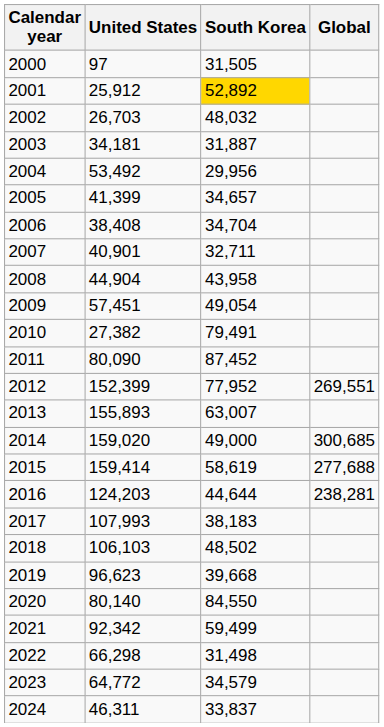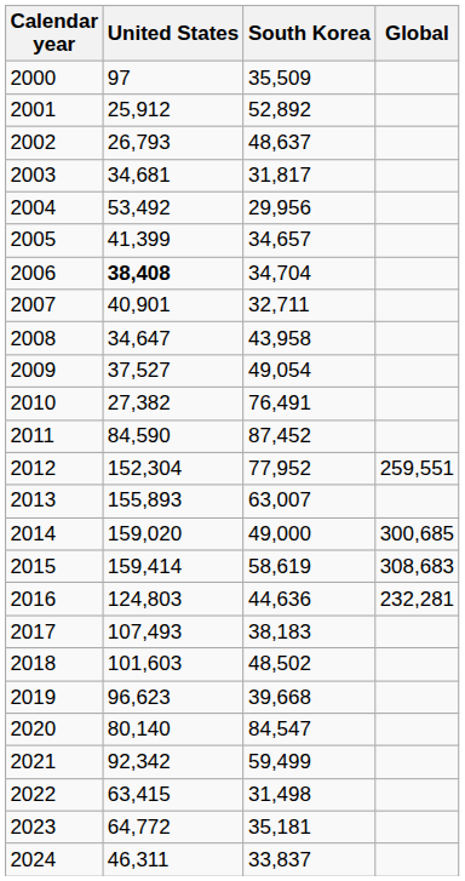 <table class="wikitable">
 <tr>
 <th>Calendar<br>year</th>
 <th>United States</th>
 <th>South Korea</th>
 <th>Global</th>
 </tr>
 <tr>
 <td>2000</td>
 <td>97</td>
-<td>31,505</td>
+<td>35,509</td>
 <td></td>
 </tr>
 <tr>
 <td>2001</td>
 <td>25,912</td>
-<td style="background: gold;">52,892</td>
+<td>52,892</td>
 <td></td>
 </tr>
 <tr>
 <td>2002</td>
-<td>26,703</td>
-<td>48,032</td>
+<td>26,793</td>
+<td>48,637</td>
 <td></td>
 </tr>
 <tr>
 <td>2003</td>
-<td>34,181</td>
-<td>31,887</td>
+<td>34,681</td>
+<td>31,817</td>
 <td></td>
 </tr>
 <tr>
 <td>2004</td>
 <td>53,492</td>
 <td>29,956</td>
 <td></td>
 </tr>
 <tr>
 <td>2005</td>
 <td>41,399</td>
 <td>34,657</td>
 <td></td>
 </tr>
 <tr>
 <td>2006</td>
-<td>38,408</td>
+<td><strong>38,408</strong></td>
 <td>34,704</td>
 <td></td>
 </tr>
 <tr>
 <td>2007</td>
 <td>40,901</td>
 <td>32,711</td>
 <td></td>
 </tr>
 <tr>
 <td>2008</td>
-<td>44,904</td>
+<td>34,647</td>
 <td>43,958</td>
 <td></td>
 </tr>
 <tr>
 <td>2009</td>
-<td>57,451</td>
+<td>37,527</td>
 <td>49,054</td>
 <td></td>
 </tr>
 <tr>
 <td>2010</td>
 <td>27,382</td>
-<td>79,491</td>
+<td>76,491</td>
 <td></td>
 </tr>
 <tr>
 <td>2011</td>
-<td>80,090</td>
+<td>84,590</td>
 <td>87,452</td>
 <td></td>
 </tr>
 <tr>
 <td>2012</td>
-<td>152,399</td>
+<td>152,304</td>
 <td>77,952</td>
-<td>269,551</td>
+<td>259,551</td>
 </tr>
 <tr>
 <td>2013</td>
 <td>155,893</td>
 <td>63,007</td>
 <td></td>
 </tr>
 <tr>
 <td>2014</td>
 <td>159,020</td>
 <td>49,000</td>
 <td>300,685</td>
 </tr>
 <tr>
 <td>2015</td>
 <td>159,414</td>
 <td>58,619</td>
-<td>277,688</td>
+<td>308,683</td>
 </tr>
 <tr>
 <td>2016</td>
-<td>124,203</td>
-<td>44,644</td>
-<td>238,281</td>
+<td>124,803</td>
+<td>44,636</td>
+<td>232,281</td>
 </tr>
 <tr>
 <td>2017</td>
-<td>107,993</td>
+<td>107,493</td>
 <td>38,183</td>
 <td></td>
 </tr>
 <tr>
 <td>2018</td>
-<td>106,103</td>
+<td>101,603</td>
 <td>48,502</td>
 <td></td>
 </tr>
 <tr>
 <td>2019</td>
 <td>96,623</td>
 <td>39,668</td>
 <td></td>
 </tr>
 <tr>
 <td>2020</td>
 <td>80,140</td>
-<td>84,550</td>
+<td>84,547</td>
 <td></td>
 </tr>
 <tr>
 <td>2021</td>
 <td>92,342</td>
 <td>59,499</td>
 <td></td>
 </tr>
 <tr>
 <td>2022</td>
-<td>66,298</td>
+<td>63,415</td>
 <td>31,498</td>
 </tr>
 <tr>
 <td>2023</td>
 <td>64,772</td>
-<td>34,579</td>
+<td>35,181</td>
 <td></td>
 </tr>
 <tr>
 <td>2024</td>
 <td>46,311</td>
 <td>33,837</td>
 <td></td>
 </tr>
 </table>
